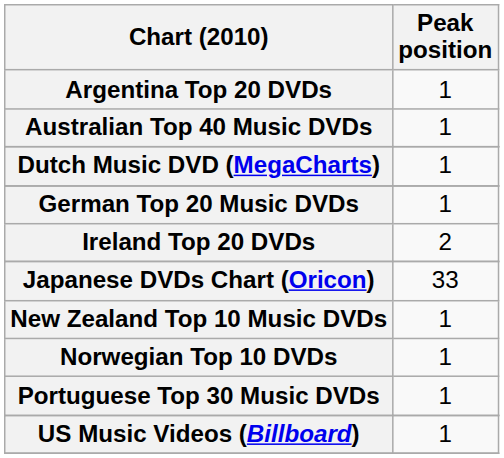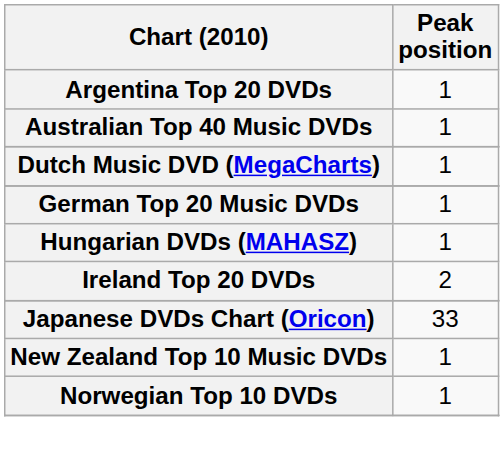 <table class="wikitable sortable plainrowheaders" style="text-align:center;">
 <tr>
 <th scope="col">Chart (2010)</th>
 <th scope="col">Peak<br>position</th>
 </tr>
 <tr>
 <th scope="row">Argentina Top 20 DVDs</th>
 <td>1</td>
 </tr>
 <tr>
 <th scope="row">Australian Top 40 Music DVDs</th>
 <td>1</td>
 </tr>
 <tr>
 </tr>
 <tr>
 </tr>
 <tr>
 </tr>
 <tr>
 </tr>
 <tr>
 <th scope="row">Dutch Music DVD (<a href='#'>MegaCharts</a>)</th>
 <td>1</td>
 </tr>
 <tr>
 </tr>
 <tr>
 </tr>
 <tr>
 <th scope="row">German Top 20 Music DVDs</th>
 <td>1</td>
 </tr>
 <tr>
+<th scope="row">Hungarian DVDs (<a href='#'>MAHASZ</a>)</th>
+<td>1</td>
+</tr>
+<tr>
 <th scope="row">Ireland Top 20 DVDs</th>
 <td>2</td>
 </tr>
 <tr>
 </tr>
 <tr>
 <th scope="row">Japanese DVDs Chart (<a href='#'>Oricon</a>)</th>
 <td>33</td>
 </tr>
 <tr>
 <th scope="row">New Zealand Top 10 Music DVDs</th>
 <td>1</td>
 </tr>
 <tr>
 <th scope="row">Norwegian Top 10 DVDs</th>
 <td>1</td>
 </tr>
 <tr>
-<th scope="row">Portuguese Top 30 Music DVDs</th>
-<td>1</td>
 </tr>
 <tr>
 </tr>
 <tr>
 </tr>
 <tr>
 </tr>
 <tr>
 </tr>
-<tr>
-<th scope="row">US Music Videos (<em><a href='#'>Billboard</a></em>)</th>
-<td>1</td>
-</tr>
-<tr>
-</tr>
 </table>
